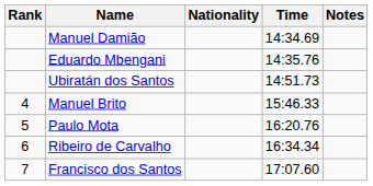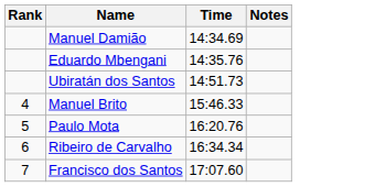 <table class="wikitable sortable" style="text-align:center">
 <tr>
 <th>Rank</th>
 <th>Name</th>
-<th>Nationality</th>
 <th>Time</th>
 <th>Notes</th>
 </tr>
 <tr>
 <td></td>
 <td align=left><a href='#'>Manuel Damião</a></td>
-<td align=left></td>
 <td>14:34.69</td>
 <td></td>
 </tr>
 <tr>
 <td></td>
 <td align=left><a href='#'>Eduardo Mbengani</a></td>
-<td align=left></td>
 <td>14:35.76</td>
 <td></td>
 </tr>
 <tr>
 <td></td>
 <td align=left><a href='#'>Ubiratán dos Santos</a></td>
-<td align=left></td>
 <td>14:51.73</td>
 <td></td>
 </tr>
 <tr>
 <td>4</td>
 <td align=left><a href='#'>Manuel Brito</a></td>
-<td align=left></td>
 <td>15:46.33</td>
 <td></td>
 </tr>
 <tr>
 <td>5</td>
 <td align=left><a href='#'>Paulo Mota</a></td>
-<td align=left></td>
 <td>16:20.76</td>
 <td></td>
 </tr>
 <tr>
 <td>6</td>
 <td align=left><a href='#'>Ribeiro de Carvalho</a></td>
-<td align=left></td>
 <td>16:34.34</td>
 <td></td>
 </tr>
 <tr>
 <td>7</td>
 <td align=left><a href='#'>Francisco dos Santos</a></td>
-<td align=left></td>
 <td>17:07.60</td>
 <td></td>
 </tr>
 </table>
